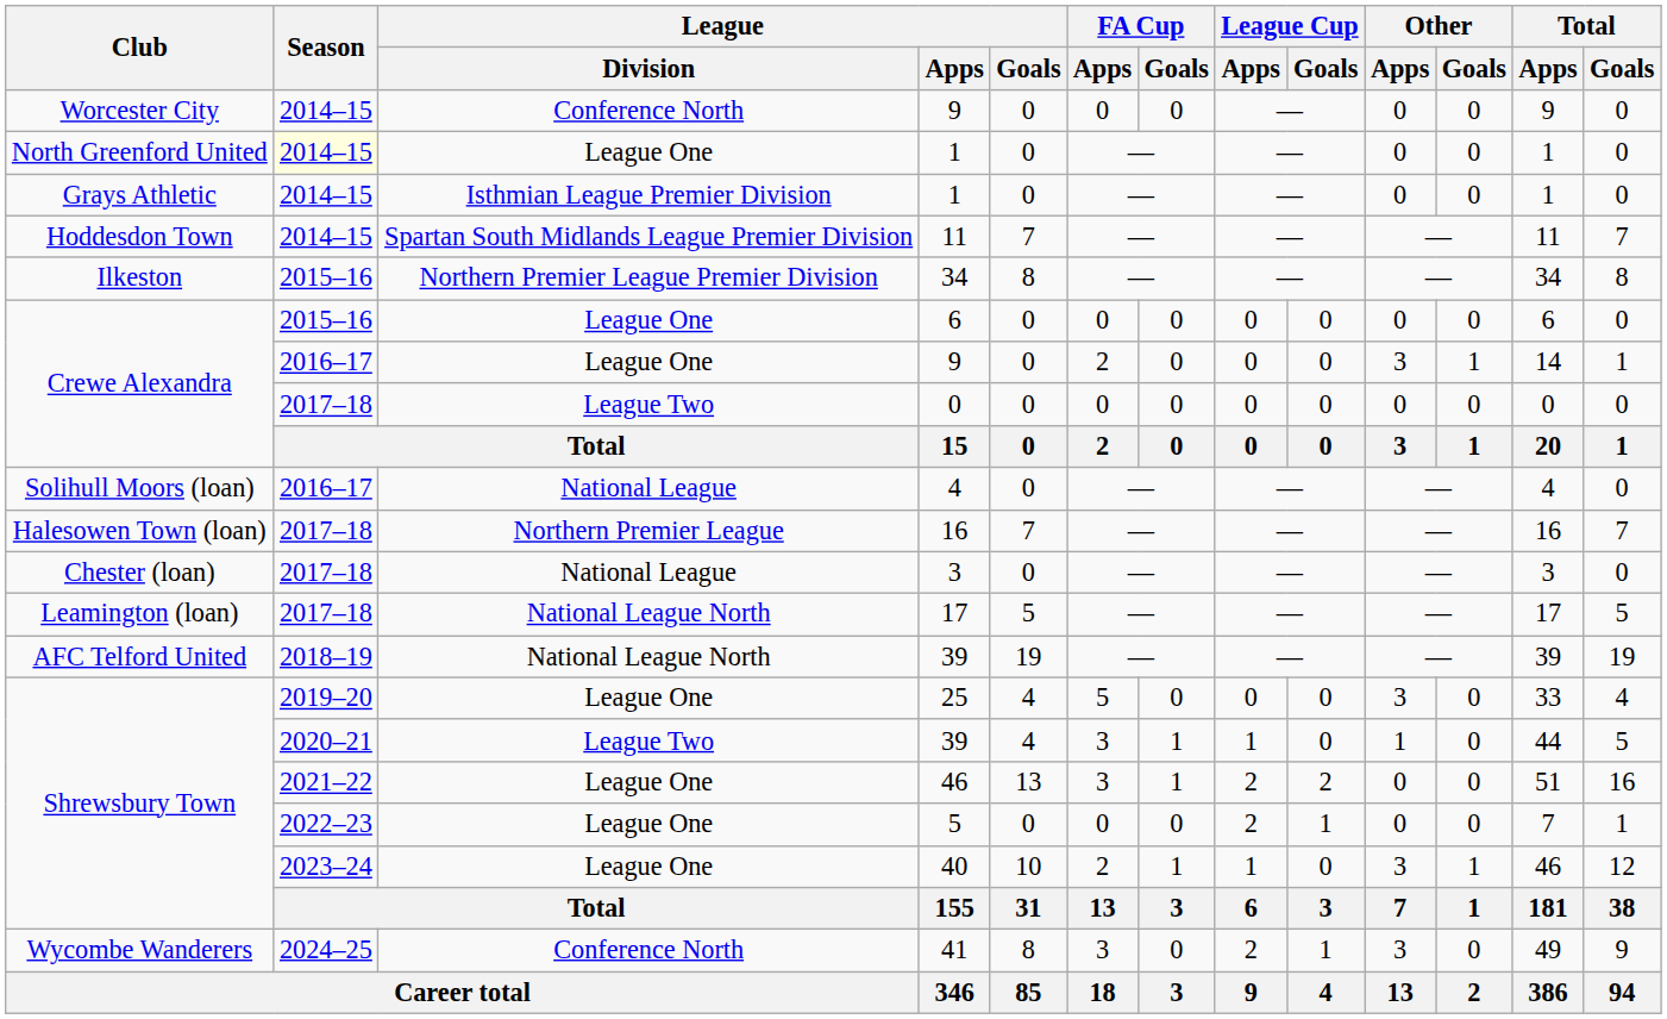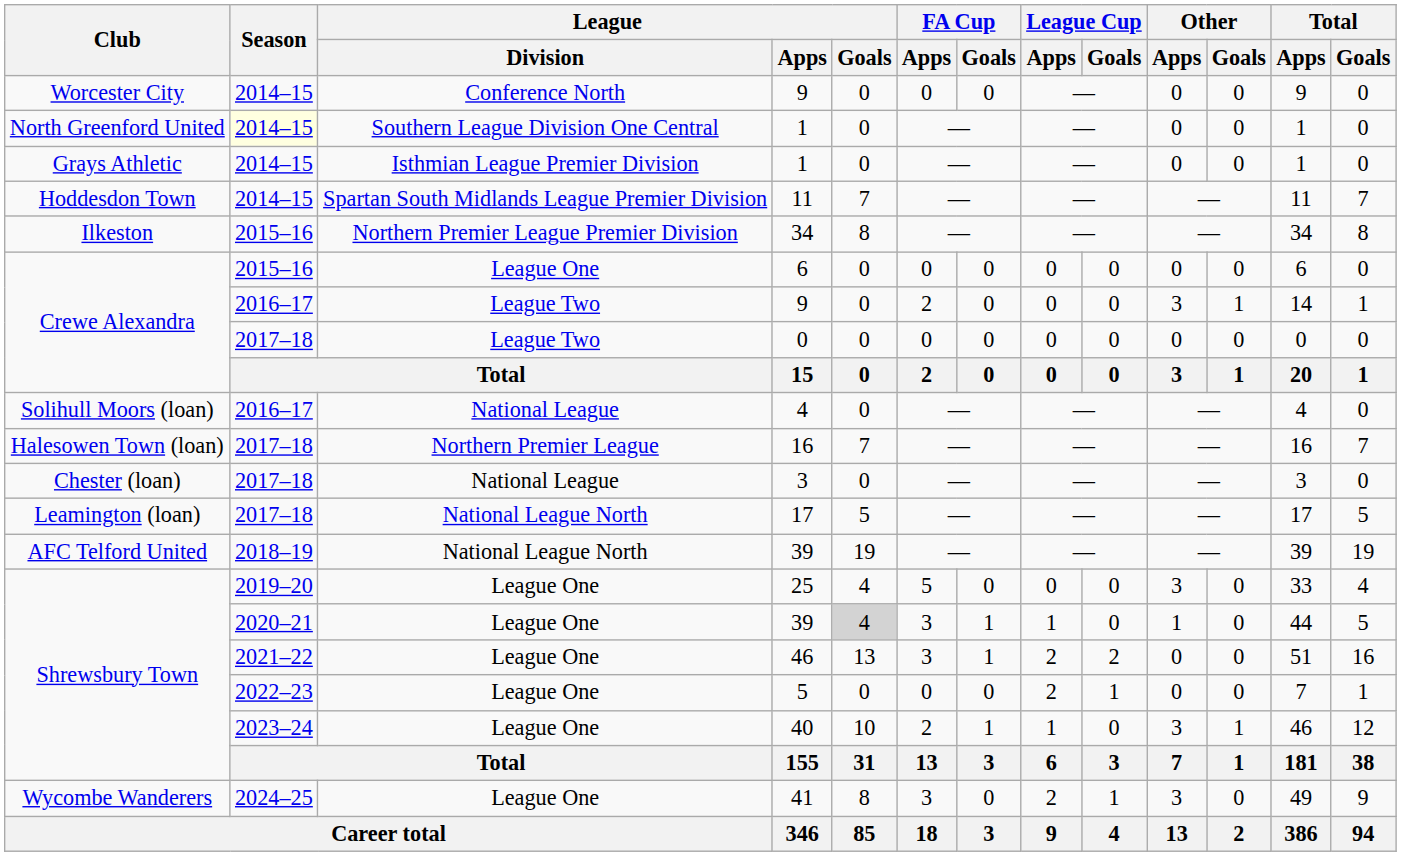 <table class="wikitable" style="text-align:center">
 <tr>
 <th rowspan="2">Club</th>
 <th rowspan="2">Season</th>
 <th colspan="3">League</th>
 <th colspan="2"><a href='#'>FA Cup</a></th>
 <th colspan="2"><a href='#'>League Cup</a></th>
 <th colspan="2">Other</th>
 <th colspan="2">Total</th>
 </tr>
 <tr>
 <th>Division</th>
 <th>Apps</th>
 <th>Goals</th>
 <th>Apps</th>
 <th>Goals</th>
 <th>Apps</th>
 <th>Goals</th>
 <th>Apps</th>
 <th>Goals</th>
 <th>Apps</th>
 <th>Goals</th>
 </tr>
 <tr>
 <td><a href='#'>Worcester City</a></td>
 <td><a href='#'>2014–15</a></td>
 <td><a href='#'>Conference North</a></td>
 <td>9</td>
 <td>0</td>
 <td>0</td>
 <td>0</td>
 <td colspan="2">—</td>
 <td>0</td>
 <td>0</td>
 <td>9</td>
 <td>0</td>
 </tr>
 <tr>
 <td><a href='#'>North Greenford United</a></td>
 <td style="background: lightyellow;"><a href='#'>2014–15</a></td>
-<td>League One</td>
+<td><a href='#'>Southern League Division One Central</a></td>
 <td>1</td>
 <td>0</td>
 <td colspan="2">—</td>
 <td colspan="2">—</td>
 <td>0</td>
 <td>0</td>
 <td>1</td>
 <td>0</td>
 </tr>
 <tr>
 <td><a href='#'>Grays Athletic</a></td>
 <td><a href='#'>2014–15</a></td>
 <td><a href='#'>Isthmian League Premier Division</a></td>
 <td>1</td>
 <td>0</td>
 <td colspan="2">—</td>
 <td colspan="2">—</td>
 <td>0</td>
 <td>0</td>
 <td>1</td>
 <td>0</td>
 </tr>
 <tr>
 <td><a href='#'>Hoddesdon Town</a></td>
 <td><a href='#'>2014–15</a></td>
 <td><a href='#'>Spartan South Midlands League Premier Division</a></td>
 <td>11</td>
 <td>7</td>
 <td colspan="2">—</td>
 <td colspan="2">—</td>
 <td colspan="2">—</td>
 <td>11</td>
 <td>7</td>
 </tr>
 <tr>
 <td><a href='#'>Ilkeston</a></td>
 <td><a href='#'>2015–16</a></td>
 <td><a href='#'>Northern Premier League Premier Division</a></td>
 <td>34</td>
 <td>8</td>
 <td colspan="2">—</td>
 <td colspan="2">—</td>
 <td colspan="2">—</td>
 <td>34</td>
 <td>8</td>
 </tr>
 <tr>
 <td rowspan="4"><a href='#'>Crewe Alexandra</a></td>
 <td><a href='#'>2015–16</a></td>
 <td><a href='#'>League One</a></td>
 <td>6</td>
 <td>0</td>
 <td>0</td>
 <td>0</td>
 <td>0</td>
 <td>0</td>
 <td>0</td>
 <td>0</td>
 <td>6</td>
 <td>0</td>
 </tr>
 <tr>
 <td><a href='#'>2016–17</a></td>
-<td>League One</td>
+<td><a href='#'>League Two</a></td>
 <td>9</td>
 <td>0</td>
 <td>2</td>
 <td>0</td>
 <td>0</td>
 <td>0</td>
 <td>3</td>
 <td>1</td>
 <td>14</td>
 <td>1</td>
 </tr>
 <tr>
 <td><a href='#'>2017–18</a></td>
 <td><a href='#'>League Two</a></td>
 <td>0</td>
 <td>0</td>
 <td>0</td>
 <td>0</td>
 <td>0</td>
 <td>0</td>
 <td>0</td>
 <td>0</td>
 <td>0</td>
 <td>0</td>
 </tr>
 <tr>
 <th colspan="2">Total</th>
 <th>15</th>
 <th>0</th>
 <th>2</th>
 <th>0</th>
 <th>0</th>
 <th>0</th>
 <th>3</th>
 <th>1</th>
 <th>20</th>
 <th>1</th>
 </tr>
 <tr>
 <td><a href='#'>Solihull Moors</a> (loan)</td>
 <td><a href='#'>2016–17</a></td>
 <td><a href='#'>National League</a></td>
 <td>4</td>
 <td>0</td>
 <td colspan="2">—</td>
 <td colspan="2">—</td>
 <td colspan="2">—</td>
 <td>4</td>
 <td>0</td>
 </tr>
 <tr>
 <td><a href='#'>Halesowen Town</a> (loan)</td>
 <td><a href='#'>2017–18</a></td>
 <td><a href='#'>Northern Premier League</a></td>
 <td>16</td>
 <td>7</td>
 <td colspan="2">—</td>
 <td colspan="2">—</td>
 <td colspan="2">—</td>
 <td>16</td>
 <td>7</td>
 </tr>
 <tr>
 <td><a href='#'>Chester</a> (loan)</td>
 <td><a href='#'>2017–18</a></td>
 <td>National League</td>
 <td>3</td>
 <td>0</td>
 <td colspan="2">—</td>
 <td colspan="2">—</td>
 <td colspan="2">—</td>
 <td>3</td>
 <td>0</td>
 </tr>
 <tr>
 <td><a href='#'>Leamington</a> (loan)</td>
 <td><a href='#'>2017–18</a></td>
 <td><a href='#'>National League North</a></td>
 <td>17</td>
 <td>5</td>
 <td colspan="2">—</td>
 <td colspan="2">—</td>
 <td colspan="2">—</td>
 <td>17</td>
 <td>5</td>
 </tr>
 <tr>
 <td><a href='#'>AFC Telford United</a></td>
 <td><a href='#'>2018–19</a></td>
 <td>National League North</td>
 <td>39</td>
 <td>19</td>
 <td colspan="2">—</td>
 <td colspan="2">—</td>
 <td colspan="2">—</td>
 <td>39</td>
 <td>19</td>
 </tr>
 <tr>
 <td rowspan="6"><a href='#'>Shrewsbury Town</a></td>
 <td><a href='#'>2019–20</a></td>
 <td>League One</td>
 <td>25</td>
 <td>4</td>
 <td>5</td>
 <td>0</td>
 <td>0</td>
 <td>0</td>
 <td>3</td>
 <td>0</td>
 <td>33</td>
 <td>4</td>
 </tr>
 <tr>
 <td><a href='#'>2020–21</a></td>
-<td><a href='#'>League Two</a></td>
+<td>League One</td>
 <td>39</td>
-<td>4</td>
+<td style="background: lightgrey;">4</td>
 <td>3</td>
 <td>1</td>
 <td>1</td>
 <td>0</td>
 <td>1</td>
 <td>0</td>
 <td>44</td>
 <td>5</td>
 </tr>
 <tr>
 <td><a href='#'>2021–22</a></td>
 <td>League One</td>
 <td>46</td>
 <td>13</td>
 <td>3</td>
 <td>1</td>
 <td>2</td>
 <td>2</td>
 <td>0</td>
 <td>0</td>
 <td>51</td>
 <td>16</td>
 </tr>
 <tr>
 <td><a href='#'>2022–23</a></td>
 <td>League One</td>
 <td>5</td>
 <td>0</td>
 <td>0</td>
 <td>0</td>
 <td>2</td>
 <td>1</td>
 <td>0</td>
 <td>0</td>
 <td>7</td>
 <td>1</td>
 </tr>
 <tr>
 <td><a href='#'>2023–24</a></td>
 <td>League One</td>
 <td>40</td>
 <td>10</td>
 <td>2</td>
 <td>1</td>
 <td>1</td>
 <td>0</td>
 <td>3</td>
 <td>1</td>
 <td>46</td>
 <td>12</td>
 </tr>
 <tr>
 <th colspan="2">Total</th>
 <th>155</th>
 <th>31</th>
 <th>13</th>
 <th>3</th>
 <th>6</th>
 <th>3</th>
 <th>7</th>
 <th>1</th>
 <th>181</th>
 <th>38</th>
 </tr>
 <tr>
 <td><a href='#'>Wycombe Wanderers</a></td>
 <td><a href='#'>2024–25</a></td>
-<td><a href='#'>Conference North</a></td>
+<td>League One</td>
 <td>41</td>
 <td>8</td>
 <td>3</td>
 <td>0</td>
 <td>2</td>
 <td>1</td>
 <td>3</td>
 <td>0</td>
 <td>49</td>
 <td>9</td>
 </tr>
 <tr>
 <th colspan="3">Career total</th>
 <th>346</th>
 <th>85</th>
 <th>18</th>
 <th>3</th>
 <th>9</th>
 <th>4</th>
 <th>13</th>
 <th>2</th>
 <th>386</th>
 <th>94</th>
 </tr>
 </table>
